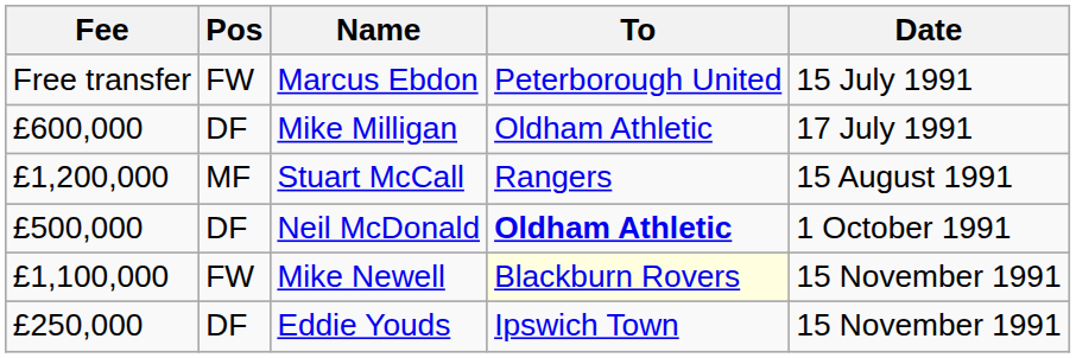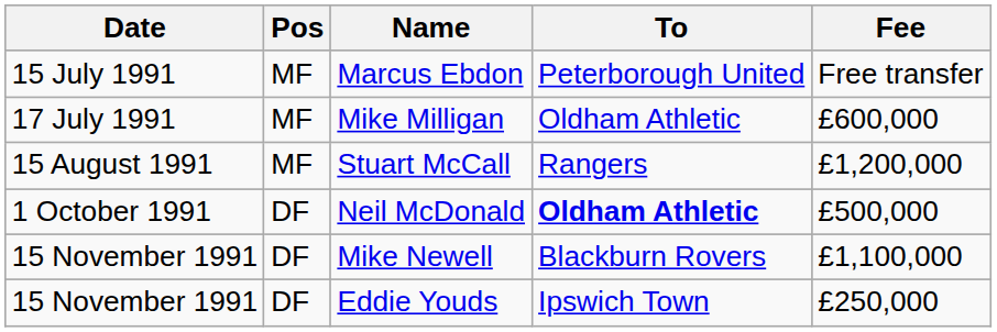 <table class="wikitable">
 <tr>
-<th>Fee</th>
+<th>Date</th>
 <th>Pos</th>
 <th>Name</th>
 <th>To</th>
-<th>Date</th>
+<th>Fee</th>
 </tr>
 <tr>
-<td>Free transfer</td>
-<td>FW</td>
+<td>15 July 1991</td>
+<td>MF</td>
 <td><a href='#'>Marcus Ebdon</a></td>
 <td><a href='#'>Peterborough United</a></td>
-<td>15 July 1991</td>
+<td>Free transfer</td>
 </tr>
 <tr>
-<td>£600,000</td>
-<td>DF</td>
+<td>17 July 1991</td>
+<td>MF</td>
 <td><a href='#'>Mike Milligan</a></td>
 <td><a href='#'>Oldham Athletic</a></td>
-<td>17 July 1991</td>
+<td>£600,000</td>
 </tr>
 <tr>
-<td>£1,200,000</td>
+<td>15 August 1991</td>
 <td>MF</td>
 <td><a href='#'>Stuart McCall</a></td>
 <td><a href='#'>Rangers</a></td>
-<td>15 August 1991</td>
+<td>£1,200,000</td>
 </tr>
 <tr>
-<td>£500,000</td>
+<td>1 October 1991</td>
 <td>DF</td>
 <td><a href='#'>Neil McDonald</a></td>
 <td><strong><a href='#'>Oldham Athletic</a></strong></td>
-<td>1 October 1991</td>
+<td>£500,000</td>
 </tr>
 <tr>
+<td>15 November 1991</td>
+<td>DF</td>
+<td><a href='#'>Mike Newell</a></td>
+<td><a href='#'>Blackburn Rovers</a></td>
 <td>£1,100,000</td>
-<td>FW</td>
-<td><a href='#'>Mike Newell</a></td>
-<td style="background: lightyellow;"><a href='#'>Blackburn Rovers</a></td>
-<td>15 November 1991</td>
 </tr>
 <tr>
-<td>£250,000</td>
+<td>15 November 1991</td>
 <td>DF</td>
 <td><a href='#'>Eddie Youds</a></td>
 <td><a href='#'>Ipswich Town</a></td>
-<td>15 November 1991</td>
+<td>£250,000</td>
 </tr>
 </table>
